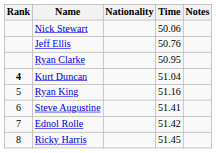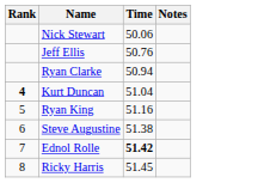 <table class="wikitable sortable" style="text-align:center">
 <tr>
 <th>Rank</th>
 <th>Name</th>
-<th>Nationality</th>
 <th>Time</th>
 <th>Notes</th>
 </tr>
 <tr>
 <td align=center></td>
 <td align=left><a href='#'>Nick Stewart</a></td>
-<td align=left></td>
 <td>50.06</td>
 <td></td>
 </tr>
 <tr>
 <td align=center></td>
 <td align=left><a href='#'>Jeff Ellis</a></td>
-<td align=left></td>
 <td>50.76</td>
 <td></td>
 </tr>
 <tr>
 <td align=center></td>
 <td align=left><a href='#'>Ryan Clarke</a></td>
-<td align=left></td>
-<td>50.95</td>
+<td>50.94</td>
 <td></td>
 </tr>
 <tr>
 <td align=center><strong>4</strong></td>
 <td align=left><a href='#'>Kurt Duncan</a></td>
-<td align=left></td>
 <td>51.04</td>
 <td></td>
 </tr>
 <tr>
 <td align=center>5</td>
 <td align=left><a href='#'>Ryan King</a></td>
-<td align=left></td>
 <td>51.16</td>
 <td></td>
 </tr>
 <tr>
 <td align=center>6</td>
 <td align=left><a href='#'>Steve Augustine</a></td>
-<td align=left></td>
-<td>51.41</td>
+<td>51.38</td>
 <td></td>
 </tr>
 <tr>
 <td align=center>7</td>
 <td align=left><a href='#'>Ednol Rolle</a></td>
-<td align=left></td>
-<td>51.42</td>
+<td><strong>51.42</strong></td>
 <td></td>
 </tr>
 <tr>
 <td align=center>8</td>
 <td align=left><a href='#'>Ricky Harris</a></td>
-<td align=left></td>
 <td>51.45</td>
 <td></td>
 </tr>
 </table>
